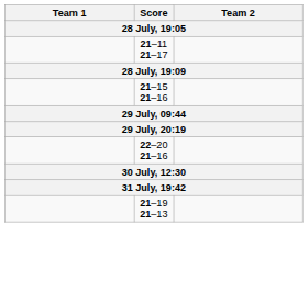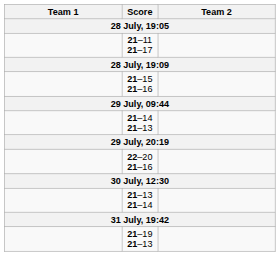 <table class="wikitable" style="text-align: center; font-size:90% ">
 <tr>
 <th align="right" width="180">Team 1</th>
 <th width="50">Score</th>
 <th align="left" width="180">Team 2</th>
 </tr>
 <tr>
 <th colspan=3>28 July, 19:05</th>
 </tr>
 <tr>
 <td align=right><strong></strong></td>
 <td align=center><strong>21</strong>–11<br><strong>21</strong>–17</td>
 <td align=left></td>
 </tr>
 <tr>
 <th colspan=3>28 July, 19:09</th>
 </tr>
 <tr>
 <td align=right><strong></strong></td>
 <td align=center><strong>21</strong>–15<br><strong>21</strong>–16</td>
 <td align=left></td>
 </tr>
 <tr>
 <th colspan=3>29 July, 09:44</th>
 </tr>
 <tr>
+<td align=right><strong></strong></td>
+<td align=center><strong>21</strong>–14<br><strong>21</strong>–13</td>
+<td align=left></td>
+</tr>
+<tr>
 <th colspan=3>29 July, 20:19</th>
 </tr>
 <tr>
 <td align=right><strong></strong></td>
 <td align=center><strong>22</strong>–20<br><strong>21</strong>–16</td>
 <td align=left></td>
 </tr>
 <tr>
 <th colspan=3>30 July, 12:30</th>
 </tr>
 <tr>
+<td align=right><strong></strong></td>
+<td align=center><strong>21</strong>–13<br><strong>21</strong>–14</td>
+<td align=left></td>
+</tr>
+<tr>
 <th colspan=3>31 July, 19:42</th>
 </tr>
 <tr>
 <td align=right><strong></strong></td>
 <td align=center><strong>21</strong>–19<br><strong>21</strong>–13</td>
 <td align=left></td>
 </tr>
 </table>
